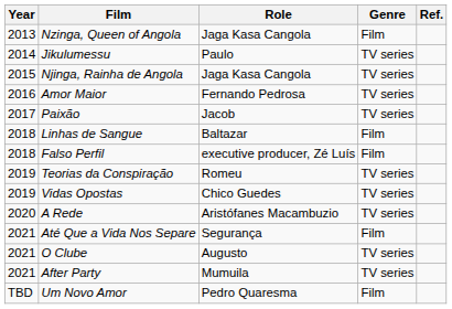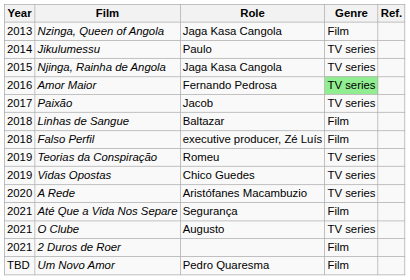 <table class="wikitable">
 <tr>
 <th>Year</th>
 <th>Film</th>
 <th>Role</th>
 <th>Genre</th>
 <th>Ref.</th>
 </tr>
 <tr>
 <td>2013</td>
 <td><em>Nzinga, Queen of Angola</em></td>
 <td>Jaga Kasa Cangola</td>
 <td>Film</td>
 <td></td>
 </tr>
 <tr>
 <td>2014</td>
 <td><em>Jikulumessu</em></td>
 <td>Paulo</td>
 <td>TV series</td>
 <td></td>
 </tr>
 <tr>
 <td>2015</td>
 <td><em>Njinga, Rainha de Angola</em></td>
 <td>Jaga Kasa Cangola</td>
 <td>TV series</td>
 <td></td>
 </tr>
 <tr>
 <td>2016</td>
 <td><em>Amor Maior</em></td>
 <td>Fernando Pedrosa</td>
-<td>TV series</td>
+<td style="background: lightgreen;">TV series</td>
 <td></td>
 </tr>
 <tr>
 <td>2017</td>
 <td><em>Paixão</em></td>
 <td>Jacob</td>
 <td>TV series</td>
 <td></td>
 </tr>
 <tr>
 <td>2018</td>
 <td><em>Linhas de Sangue</em></td>
 <td>Baltazar</td>
 <td>Film</td>
 <td></td>
 </tr>
 <tr>
 <td>2018</td>
 <td><em>Falso Perfil</em></td>
 <td>executive producer, Zé Luís</td>
 <td>Film</td>
 <td></td>
 </tr>
 <tr>
 <td>2019</td>
 <td><em>Teorias da Conspiração</em></td>
 <td>Romeu</td>
 <td>TV series</td>
 <td></td>
 </tr>
 <tr>
 <td>2019</td>
 <td><em>Vidas Opostas</em></td>
 <td>Chico Guedes</td>
 <td>TV series</td>
 <td></td>
 </tr>
 <tr>
 <td>2020</td>
 <td><em>A Rede</em></td>
 <td>Aristófanes Macambuzio</td>
 <td>TV series</td>
 <td></td>
 </tr>
 <tr>
 <td>2021</td>
 <td><em>Até Que a Vida Nos Separe</em></td>
 <td>Segurança</td>
 <td>Film</td>
 <td></td>
 </tr>
 <tr>
 <td>2021</td>
 <td><em>O Clube</em></td>
 <td>Augusto</td>
 <td>TV series</td>
 <td></td>
 </tr>
 <tr>
 <td>2021</td>
-<td><em>After Party</em></td>
-<td>Mumuila</td>
-<td>TV series</td>
+<td><em>2 Duros de Roer</em></td>
+<td></td>
+<td>Film</td>
 <td></td>
 </tr>
 <tr>
 <td>TBD</td>
 <td><em>Um Novo Amor</em></td>
 <td>Pedro Quaresma</td>
 <td>Film</td>
 <td></td>
 </tr>
 </table>
